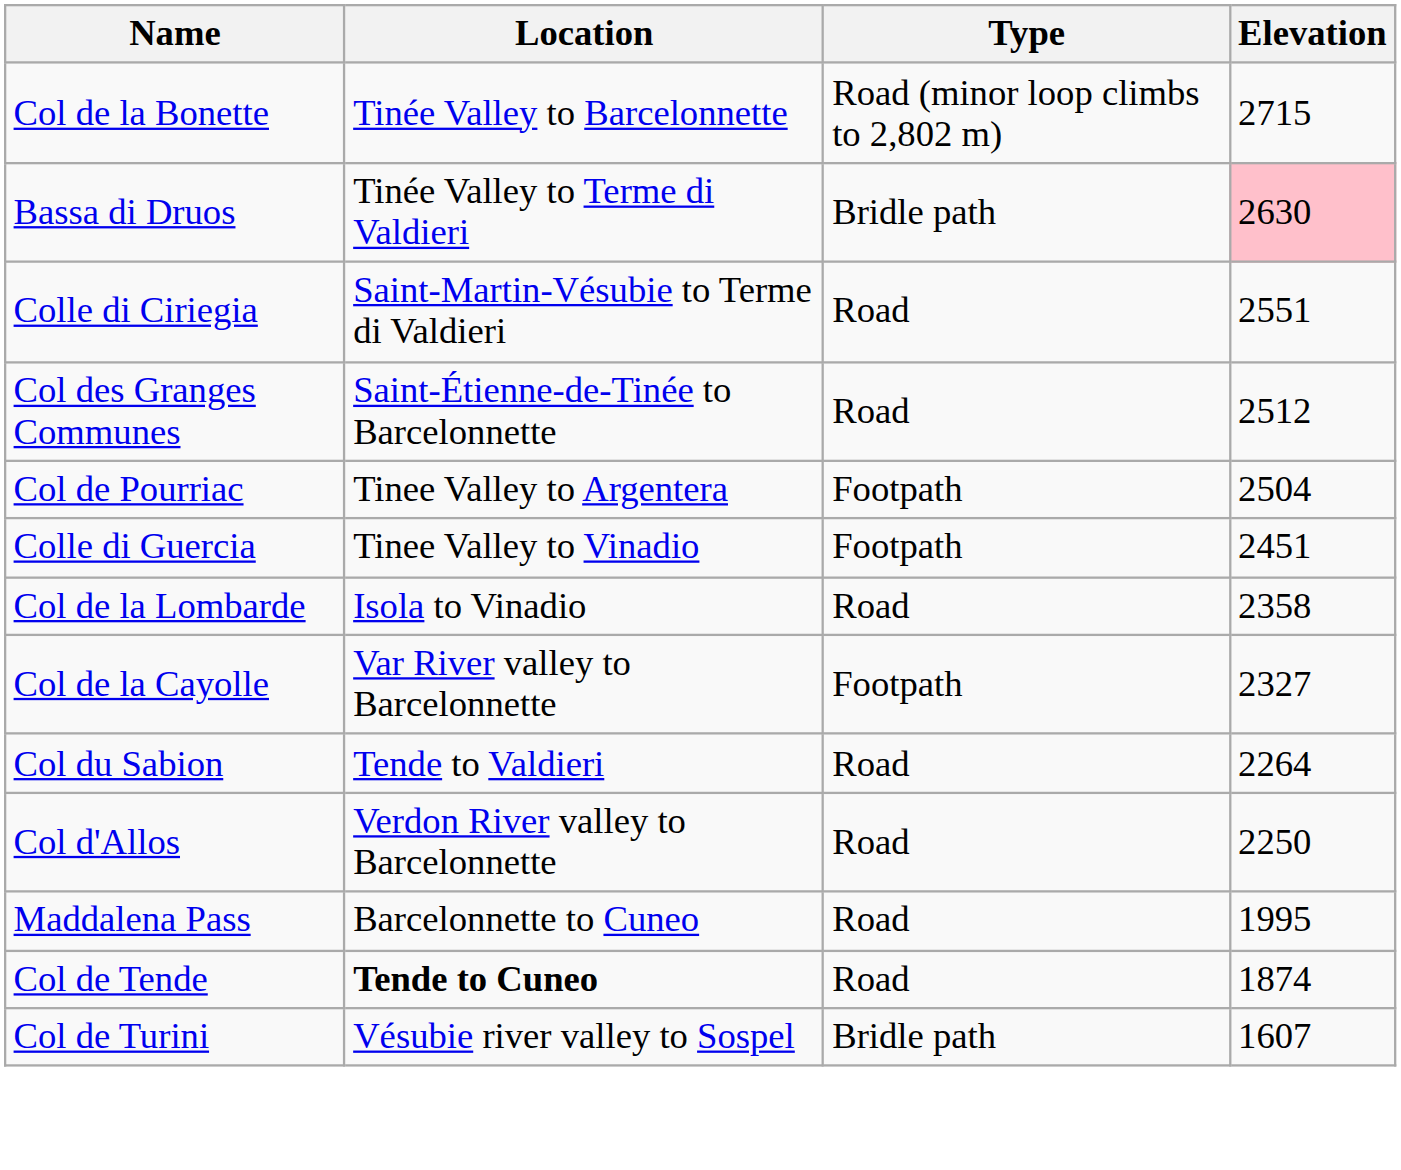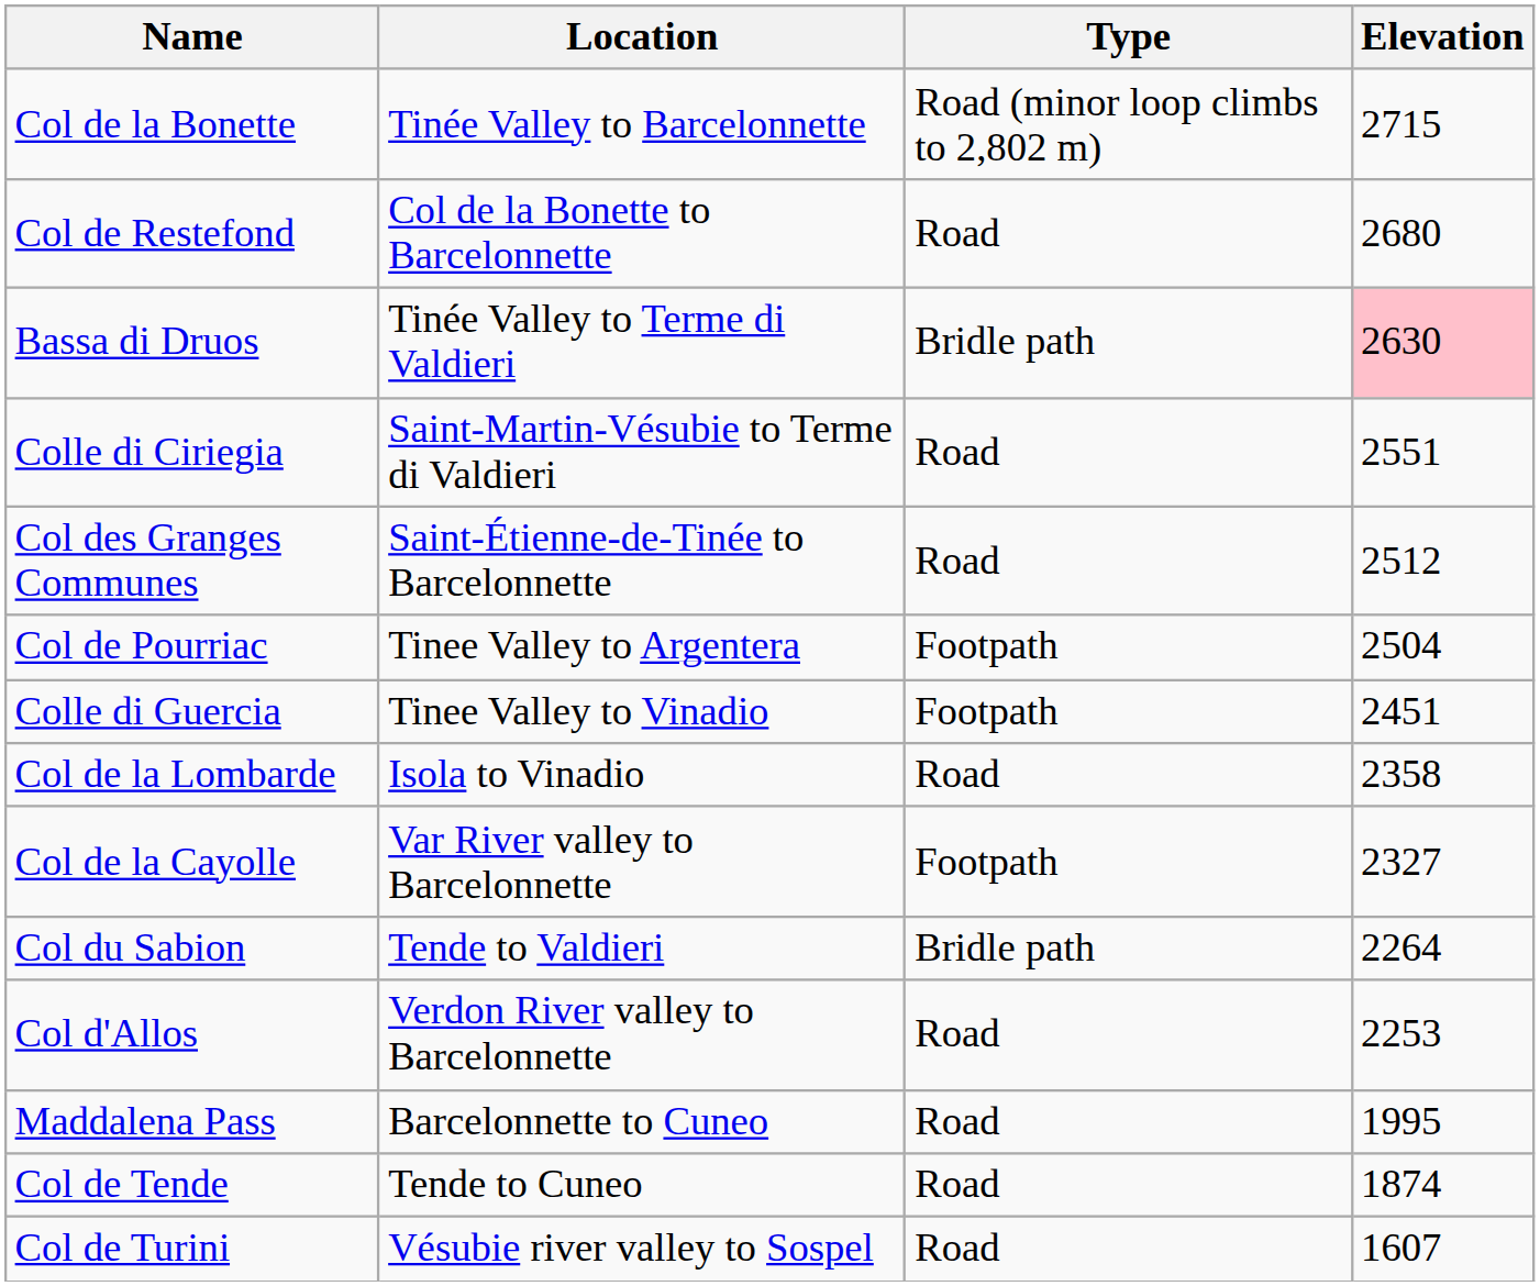 <table class="wikitable">
 <tr>
 <th>Name</th>
 <th>Location</th>
 <th>Type</th>
 <th>Elevation</th>
 </tr>
 <tr>
 <td><a href='#'>Col de la Bonette</a></td>
 <td><a href='#'>Tinée Valley</a> to <a href='#'>Barcelonnette</a></td>
 <td>Road (minor loop climbs to 2,802 m)</td>
 <td>2715</td>
+</tr>
+<tr>
+<td><a href='#'>Col de Restefond</a></td>
+<td><a href='#'>Col de la Bonette</a> to <a href='#'>Barcelonnette</a></td>
+<td>Road</td>
+<td>2680</td>
 </tr>
 <tr>
 <td><a href='#'>Bassa di Druos</a></td>
 <td>Tinée Valley to <a href='#'>Terme di Valdieri</a></td>
 <td>Bridle path</td>
 <td style="background: pink;">2630</td>
 </tr>
 <tr>
 <td><a href='#'>Colle di Ciriegia</a></td>
 <td><a href='#'>Saint-Martin-Vésubie</a> to Terme di Valdieri</td>
 <td>Road</td>
 <td>2551</td>
 </tr>
 <tr>
 <td><a href='#'>Col des Granges Communes</a></td>
 <td><a href='#'>Saint-Étienne-de-Tinée</a> to Barcelonnette</td>
 <td>Road</td>
 <td>2512</td>
 </tr>
 <tr>
 <td><a href='#'>Col de Pourriac</a></td>
 <td>Tinee Valley to <a href='#'>Argentera</a></td>
 <td>Footpath</td>
 <td>2504</td>
 </tr>
 <tr>
 <td><a href='#'>Colle di Guercia</a></td>
 <td>Tinee Valley to <a href='#'>Vinadio</a></td>
 <td>Footpath</td>
 <td>2451</td>
 </tr>
 <tr>
 <td><a href='#'>Col de la Lombarde</a></td>
 <td><a href='#'>Isola</a> to Vinadio</td>
 <td>Road</td>
 <td>2358</td>
 </tr>
 <tr>
 <td><a href='#'>Col de la Cayolle</a></td>
 <td><a href='#'>Var River</a> valley to Barcelonnette</td>
 <td>Footpath</td>
 <td>2327</td>
 </tr>
 <tr>
 <td><a href='#'>Col du Sabion</a></td>
 <td><a href='#'>Tende</a> to <a href='#'>Valdieri</a></td>
-<td>Road</td>
+<td>Bridle path</td>
 <td>2264</td>
 </tr>
 <tr>
 <td><a href='#'>Col d'Allos</a></td>
 <td><a href='#'>Verdon River</a> valley to Barcelonnette</td>
 <td>Road</td>
-<td>2250</td>
+<td>2253</td>
 </tr>
 <tr>
 <td><a href='#'>Maddalena Pass</a></td>
 <td>Barcelonnette to <a href='#'>Cuneo</a></td>
 <td>Road</td>
 <td>1995</td>
 </tr>
 <tr>
 <td><a href='#'>Col de Tende</a></td>
-<td><strong>Tende to Cuneo</strong></td>
+<td>Tende to Cuneo</td>
 <td>Road</td>
 <td>1874</td>
 </tr>
 <tr>
 <td><a href='#'>Col de Turini</a></td>
 <td><a href='#'>Vésubie</a> river valley to <a href='#'>Sospel</a></td>
-<td>Bridle path</td>
+<td>Road</td>
 <td>1607</td>
 </tr>
 </table>
